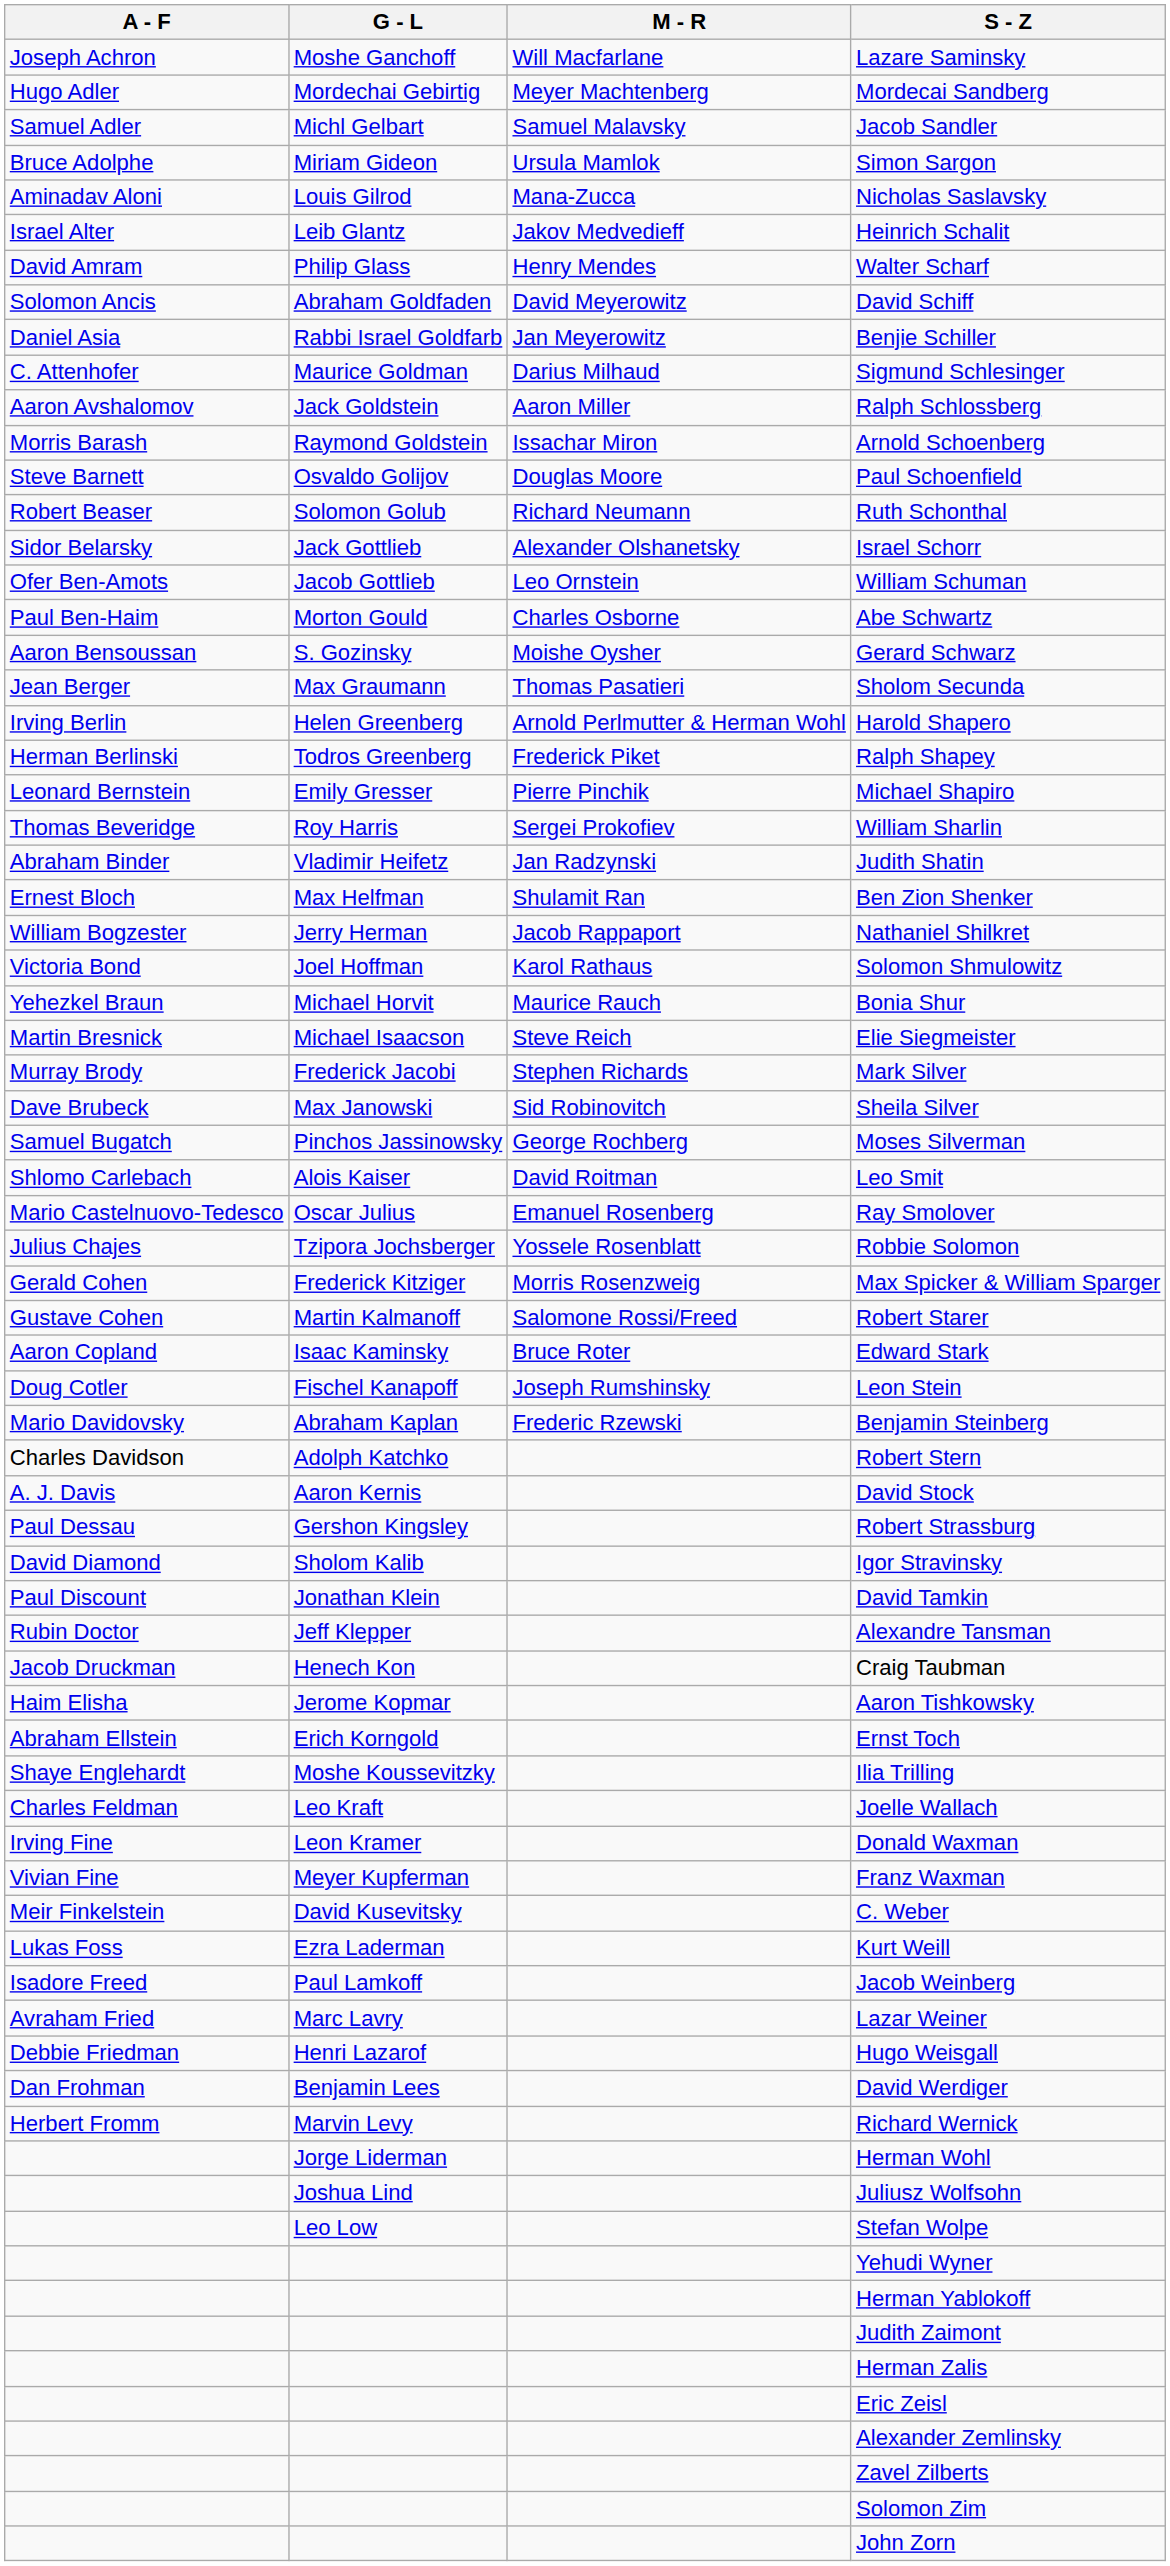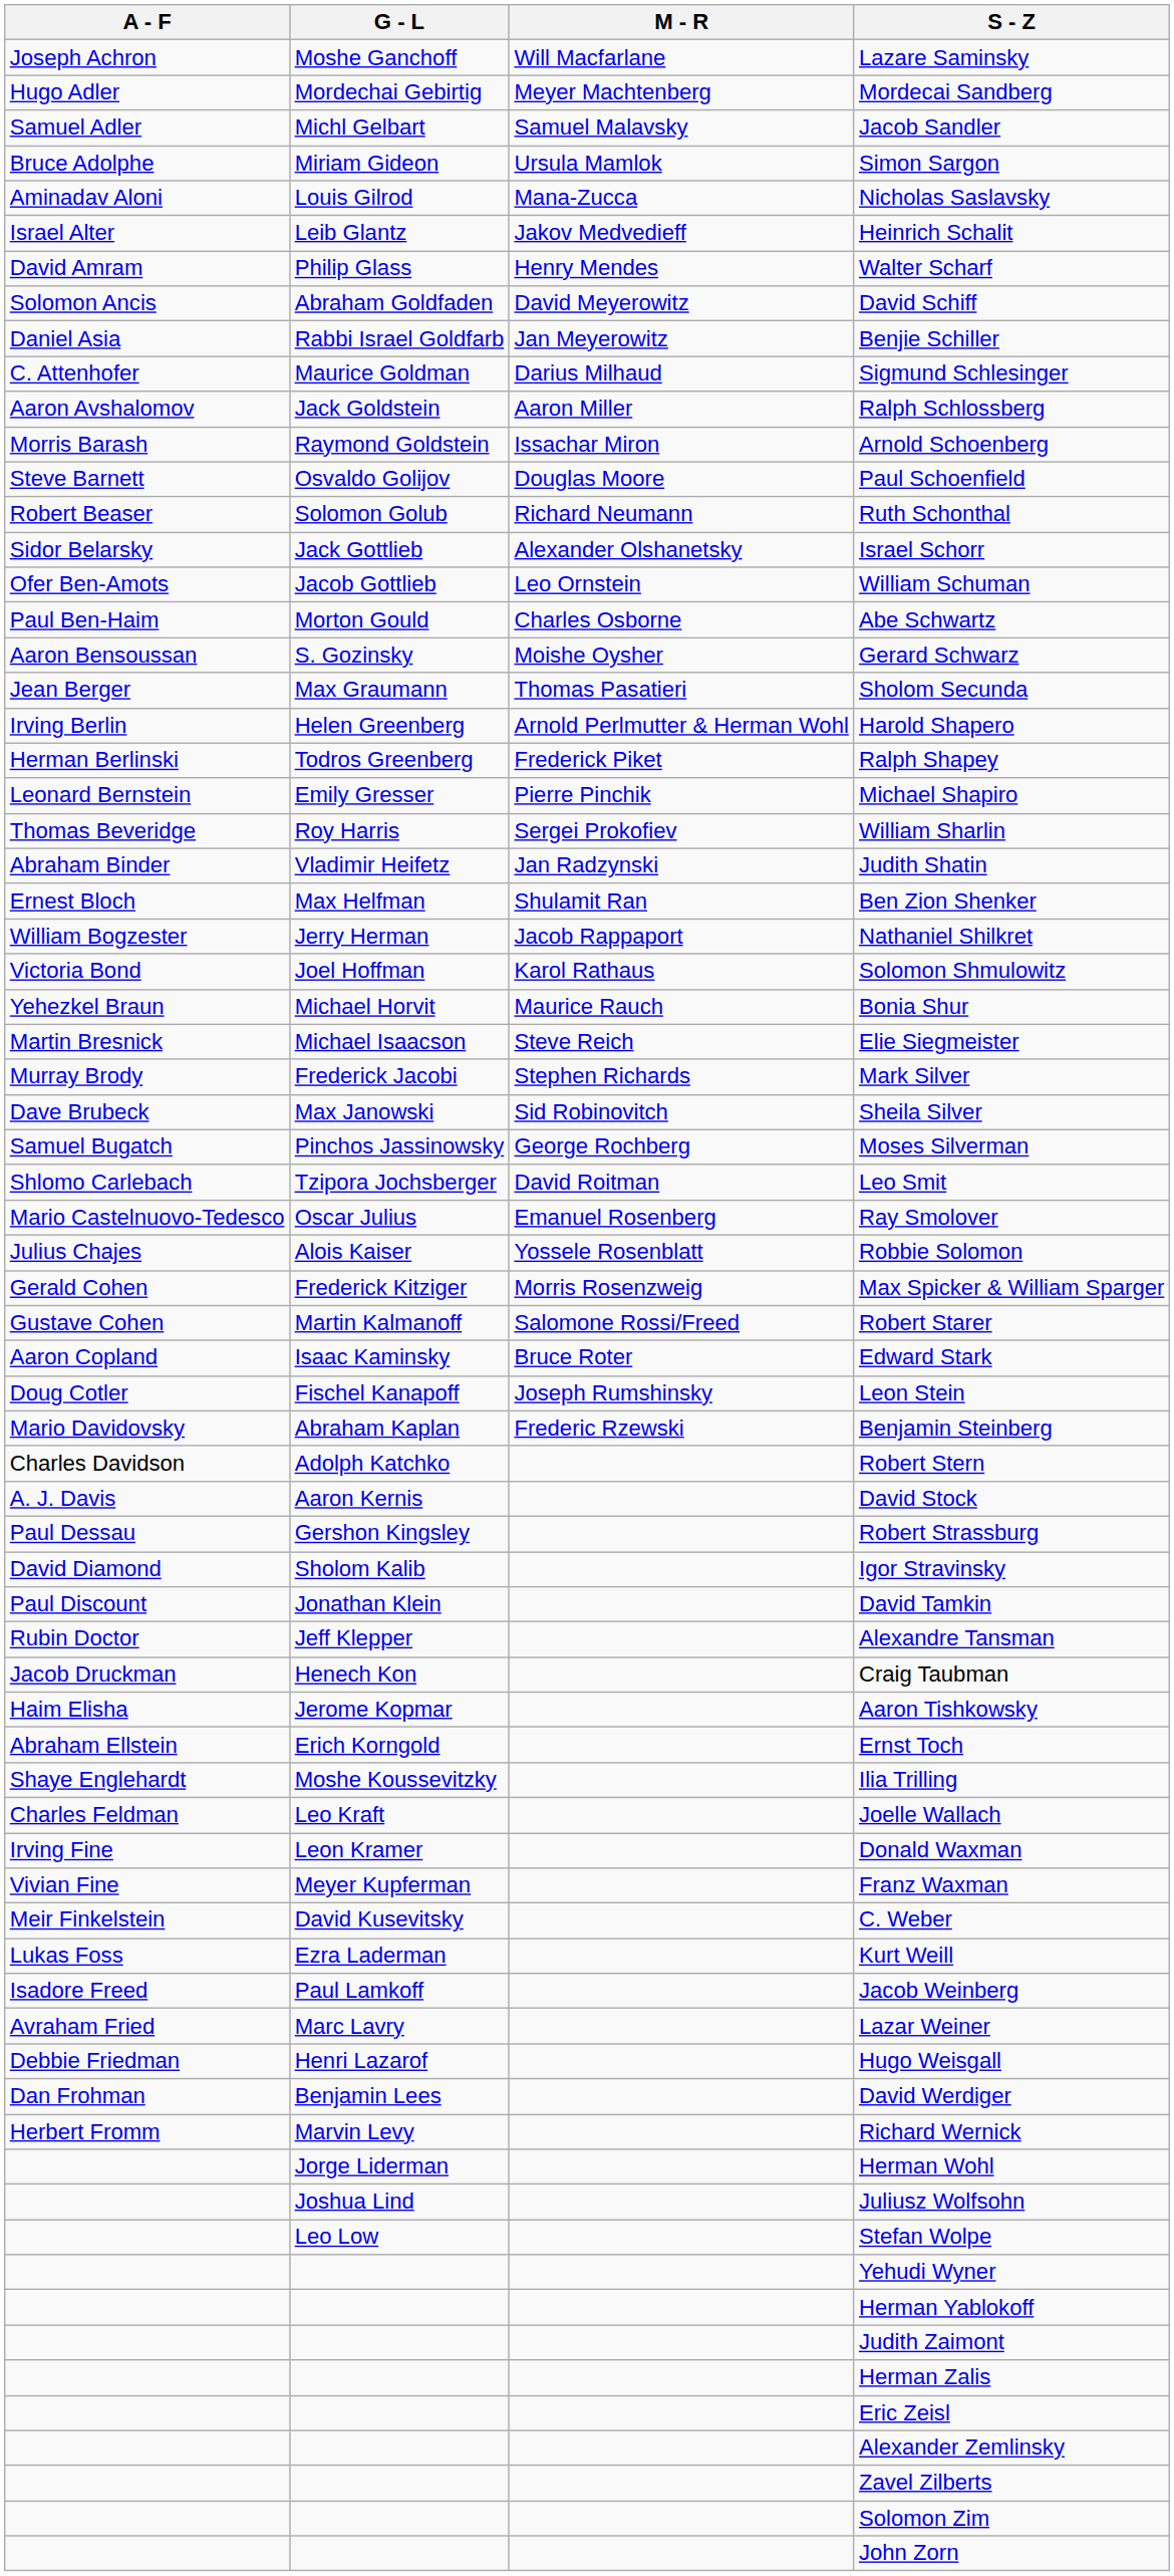 <table class="wikitable">
 <tr>
 <th>A - F</th>
 <th>G - L</th>
 <th>M - R</th>
 <th>S - Z</th>
 </tr>
 <tr>
 <td><a href='#'>Joseph Achron</a></td>
 <td><a href='#'>Moshe Ganchoff</a></td>
 <td><a href='#'>Will Macfarlane</a></td>
 <td><a href='#'>Lazare Saminsky</a></td>
 </tr>
 <tr>
 <td><a href='#'>Hugo Adler</a></td>
 <td><a href='#'>Mordechai Gebirtig</a></td>
 <td><a href='#'>Meyer Machtenberg</a></td>
 <td><a href='#'>Mordecai Sandberg</a></td>
 </tr>
 <tr>
 <td><a href='#'>Samuel Adler</a></td>
 <td><a href='#'>Michl Gelbart</a></td>
 <td><a href='#'>Samuel Malavsky</a></td>
 <td><a href='#'>Jacob Sandler</a></td>
 </tr>
 <tr>
 <td><a href='#'>Bruce Adolphe</a></td>
 <td><a href='#'>Miriam Gideon</a></td>
 <td><a href='#'>Ursula Mamlok</a></td>
 <td><a href='#'>Simon Sargon</a></td>
 </tr>
 <tr>
 <td><a href='#'>Aminadav Aloni</a></td>
 <td><a href='#'>Louis Gilrod</a></td>
 <td><a href='#'>Mana-Zucca</a></td>
 <td><a href='#'>Nicholas Saslavsky</a></td>
 </tr>
 <tr>
 <td><a href='#'>Israel Alter</a></td>
 <td><a href='#'>Leib Glantz</a></td>
 <td><a href='#'>Jakov Medvedieff</a></td>
 <td><a href='#'>Heinrich Schalit</a></td>
 </tr>
 <tr>
 <td><a href='#'>David Amram</a></td>
 <td><a href='#'>Philip Glass</a></td>
 <td><a href='#'>Henry Mendes</a></td>
 <td><a href='#'>Walter Scharf</a></td>
 </tr>
 <tr>
 <td><a href='#'>Solomon Ancis</a></td>
 <td><a href='#'>Abraham Goldfaden</a></td>
 <td><a href='#'>David Meyerowitz</a></td>
 <td><a href='#'>David Schiff</a></td>
 </tr>
 <tr>
 <td><a href='#'>Daniel Asia</a></td>
 <td><a href='#'>Rabbi Israel Goldfarb</a></td>
 <td><a href='#'>Jan Meyerowitz</a></td>
 <td><a href='#'>Benjie Schiller</a></td>
 </tr>
 <tr>
 <td><a href='#'>C. Attenhofer</a></td>
 <td><a href='#'>Maurice Goldman</a></td>
 <td><a href='#'>Darius Milhaud</a></td>
 <td><a href='#'>Sigmund Schlesinger</a></td>
 </tr>
 <tr>
 <td><a href='#'>Aaron Avshalomov</a></td>
 <td><a href='#'>Jack Goldstein</a></td>
 <td><a href='#'>Aaron Miller</a></td>
 <td><a href='#'>Ralph Schlossberg</a></td>
 </tr>
 <tr>
 <td><a href='#'>Morris Barash</a></td>
 <td><a href='#'>Raymond Goldstein</a></td>
 <td><a href='#'>Issachar Miron</a></td>
 <td><a href='#'>Arnold Schoenberg</a></td>
 </tr>
 <tr>
 <td><a href='#'>Steve Barnett</a></td>
 <td><a href='#'>Osvaldo Golijov</a></td>
 <td><a href='#'>Douglas Moore</a></td>
 <td><a href='#'>Paul Schoenfield</a></td>
 </tr>
 <tr>
 <td><a href='#'>Robert Beaser</a></td>
 <td><a href='#'>Solomon Golub</a></td>
 <td><a href='#'>Richard Neumann</a></td>
 <td><a href='#'>Ruth Schonthal</a></td>
 </tr>
 <tr>
 <td><a href='#'>Sidor Belarsky</a></td>
 <td><a href='#'>Jack Gottlieb</a></td>
 <td><a href='#'>Alexander Olshanetsky</a></td>
 <td><a href='#'>Israel Schorr</a></td>
 </tr>
 <tr>
 <td><a href='#'>Ofer Ben-Amots</a></td>
 <td><a href='#'>Jacob Gottlieb</a></td>
 <td><a href='#'>Leo Ornstein</a></td>
 <td><a href='#'>William Schuman</a></td>
 </tr>
 <tr>
 <td><a href='#'>Paul Ben-Haim</a></td>
 <td><a href='#'>Morton Gould</a></td>
 <td><a href='#'>Charles Osborne</a></td>
 <td><a href='#'>Abe Schwartz</a></td>
 </tr>
 <tr>
 <td><a href='#'>Aaron Bensoussan</a></td>
 <td><a href='#'>S. Gozinsky</a></td>
 <td><a href='#'>Moishe Oysher</a></td>
 <td><a href='#'>Gerard Schwarz</a></td>
 </tr>
 <tr>
 <td><a href='#'>Jean Berger</a></td>
 <td><a href='#'>Max Graumann</a></td>
 <td><a href='#'>Thomas Pasatieri</a></td>
 <td><a href='#'>Sholom Secunda</a></td>
 </tr>
 <tr>
 <td><a href='#'>Irving Berlin</a></td>
 <td><a href='#'>Helen Greenberg</a></td>
 <td><a href='#'>Arnold Perlmutter & Herman Wohl</a></td>
 <td><a href='#'>Harold Shapero</a></td>
 </tr>
 <tr>
 <td><a href='#'>Herman Berlinski</a></td>
 <td><a href='#'>Todros Greenberg</a></td>
 <td><a href='#'>Frederick Piket</a></td>
 <td><a href='#'>Ralph Shapey</a></td>
 </tr>
 <tr>
 <td><a href='#'>Leonard Bernstein</a></td>
 <td><a href='#'>Emily Gresser</a></td>
 <td><a href='#'>Pierre Pinchik</a></td>
 <td><a href='#'>Michael Shapiro</a></td>
 </tr>
 <tr>
 <td><a href='#'>Thomas Beveridge</a></td>
 <td><a href='#'>Roy Harris</a></td>
 <td><a href='#'>Sergei Prokofiev</a></td>
 <td><a href='#'>William Sharlin</a></td>
 </tr>
 <tr>
 <td><a href='#'>Abraham Binder</a></td>
 <td><a href='#'>Vladimir Heifetz</a></td>
 <td><a href='#'>Jan Radzynski</a></td>
 <td><a href='#'>Judith Shatin</a></td>
 </tr>
 <tr>
 <td><a href='#'>Ernest Bloch</a></td>
 <td><a href='#'>Max Helfman</a></td>
 <td><a href='#'>Shulamit Ran</a></td>
 <td><a href='#'>Ben Zion Shenker</a></td>
 </tr>
 <tr>
 <td><a href='#'>William Bogzester</a></td>
 <td><a href='#'>Jerry Herman</a></td>
 <td><a href='#'>Jacob Rappaport</a></td>
 <td><a href='#'>Nathaniel Shilkret</a></td>
 </tr>
 <tr>
 <td><a href='#'>Victoria Bond</a></td>
 <td><a href='#'>Joel Hoffman</a></td>
 <td><a href='#'>Karol Rathaus</a></td>
 <td><a href='#'>Solomon Shmulowitz</a></td>
 </tr>
 <tr>
 <td><a href='#'>Yehezkel Braun</a></td>
 <td><a href='#'>Michael Horvit</a></td>
 <td><a href='#'>Maurice Rauch</a></td>
 <td><a href='#'>Bonia Shur</a></td>
 </tr>
 <tr>
 <td><a href='#'>Martin Bresnick</a></td>
 <td><a href='#'>Michael Isaacson</a></td>
 <td><a href='#'>Steve Reich</a></td>
 <td><a href='#'>Elie Siegmeister</a></td>
 </tr>
 <tr>
 <td><a href='#'>Murray Brody</a></td>
 <td><a href='#'>Frederick Jacobi</a></td>
 <td><a href='#'>Stephen Richards</a></td>
 <td><a href='#'>Mark Silver</a></td>
 </tr>
 <tr>
 <td><a href='#'>Dave Brubeck</a></td>
 <td><a href='#'>Max Janowski</a></td>
 <td><a href='#'>Sid Robinovitch</a></td>
 <td><a href='#'>Sheila Silver</a></td>
 </tr>
 <tr>
 <td><a href='#'>Samuel Bugatch</a></td>
 <td><a href='#'>Pinchos Jassinowsky</a></td>
 <td><a href='#'>George Rochberg</a></td>
 <td><a href='#'>Moses Silverman</a></td>
 </tr>
 <tr>
 <td><a href='#'>Shlomo Carlebach</a></td>
-<td><a href='#'>Alois Kaiser</a></td>
+<td><a href='#'>Tzipora Jochsberger</a></td>
 <td><a href='#'>David Roitman</a></td>
 <td><a href='#'>Leo Smit</a></td>
 </tr>
 <tr>
 <td><a href='#'>Mario Castelnuovo-Tedesco</a></td>
 <td><a href='#'>Oscar Julius</a></td>
 <td><a href='#'>Emanuel Rosenberg</a></td>
 <td><a href='#'>Ray Smolover</a></td>
 </tr>
 <tr>
 <td><a href='#'>Julius Chajes</a></td>
-<td><a href='#'>Tzipora Jochsberger</a></td>
+<td><a href='#'>Alois Kaiser</a></td>
 <td><a href='#'>Yossele Rosenblatt</a></td>
 <td><a href='#'>Robbie Solomon</a></td>
 </tr>
 <tr>
 <td><a href='#'>Gerald Cohen</a></td>
 <td><a href='#'>Frederick Kitziger</a></td>
 <td><a href='#'>Morris Rosenzweig</a></td>
 <td><a href='#'>Max Spicker & William Sparger</a></td>
 </tr>
 <tr>
 <td><a href='#'>Gustave Cohen</a></td>
 <td><a href='#'>Martin Kalmanoff</a></td>
 <td><a href='#'>Salomone Rossi/Freed</a></td>
 <td><a href='#'>Robert Starer</a></td>
 </tr>
 <tr>
 <td><a href='#'>Aaron Copland</a></td>
 <td><a href='#'>Isaac Kaminsky</a></td>
 <td><a href='#'>Bruce Roter</a></td>
 <td><a href='#'>Edward Stark</a></td>
 </tr>
 <tr>
 <td><a href='#'>Doug Cotler</a></td>
 <td><a href='#'>Fischel Kanapoff</a></td>
 <td><a href='#'>Joseph Rumshinsky</a></td>
 <td><a href='#'>Leon Stein</a></td>
 </tr>
 <tr>
 <td><a href='#'>Mario Davidovsky</a></td>
 <td><a href='#'>Abraham Kaplan</a></td>
 <td><a href='#'>Frederic Rzewski</a></td>
 <td><a href='#'>Benjamin Steinberg</a></td>
 </tr>
 <tr>
 <td>Charles Davidson</td>
 <td><a href='#'>Adolph Katchko</a></td>
 <td></td>
 <td><a href='#'>Robert Stern</a></td>
 </tr>
 <tr>
 <td><a href='#'>A. J. Davis</a></td>
 <td><a href='#'>Aaron Kernis</a></td>
 <td></td>
 <td><a href='#'>David Stock</a></td>
 </tr>
 <tr>
 <td><a href='#'>Paul Dessau</a></td>
 <td><a href='#'>Gershon Kingsley</a></td>
 <td></td>
 <td><a href='#'>Robert Strassburg</a></td>
 </tr>
 <tr>
 <td><a href='#'>David Diamond</a></td>
 <td><a href='#'>Sholom Kalib</a></td>
 <td></td>
 <td><a href='#'>Igor Stravinsky</a></td>
 </tr>
 <tr>
 <td><a href='#'>Paul Discount</a></td>
 <td><a href='#'>Jonathan Klein</a></td>
 <td></td>
 <td><a href='#'>David Tamkin</a></td>
 </tr>
 <tr>
 <td><a href='#'>Rubin Doctor</a></td>
 <td><a href='#'>Jeff Klepper</a></td>
 <td></td>
 <td><a href='#'>Alexandre Tansman</a></td>
 </tr>
 <tr>
 <td><a href='#'>Jacob Druckman</a></td>
 <td><a href='#'>Henech Kon</a></td>
 <td></td>
 <td>Craig Taubman</td>
 </tr>
 <tr>
 <td><a href='#'>Haim Elisha</a></td>
 <td><a href='#'>Jerome Kopmar</a></td>
 <td></td>
 <td><a href='#'>Aaron Tishkowsky</a></td>
 </tr>
 <tr>
 <td><a href='#'>Abraham Ellstein</a></td>
 <td><a href='#'>Erich Korngold</a></td>
 <td></td>
 <td><a href='#'>Ernst Toch</a></td>
 </tr>
 <tr>
 <td><a href='#'>Shaye Englehardt</a></td>
 <td><a href='#'>Moshe Koussevitzky</a></td>
 <td></td>
 <td><a href='#'>Ilia Trilling</a></td>
 </tr>
 <tr>
 <td><a href='#'>Charles Feldman</a></td>
 <td><a href='#'>Leo Kraft</a></td>
 <td></td>
 <td><a href='#'>Joelle Wallach</a></td>
 </tr>
 <tr>
 <td><a href='#'>Irving Fine</a></td>
 <td><a href='#'>Leon Kramer</a></td>
 <td></td>
 <td><a href='#'>Donald Waxman</a></td>
 </tr>
 <tr>
 <td><a href='#'>Vivian Fine</a></td>
 <td><a href='#'>Meyer Kupferman</a></td>
 <td></td>
 <td><a href='#'>Franz Waxman</a></td>
 </tr>
 <tr>
 <td><a href='#'>Meir Finkelstein</a></td>
 <td><a href='#'>David Kusevitsky</a></td>
 <td></td>
 <td><a href='#'>C. Weber</a></td>
 </tr>
 <tr>
 <td><a href='#'>Lukas Foss</a></td>
 <td><a href='#'>Ezra Laderman</a></td>
 <td></td>
 <td><a href='#'>Kurt Weill</a></td>
 </tr>
 <tr>
 <td><a href='#'>Isadore Freed</a></td>
 <td><a href='#'>Paul Lamkoff</a></td>
 <td></td>
 <td><a href='#'>Jacob Weinberg</a></td>
 </tr>
 <tr>
 <td><a href='#'>Avraham Fried</a></td>
 <td><a href='#'>Marc Lavry</a></td>
 <td></td>
 <td><a href='#'>Lazar Weiner</a></td>
 </tr>
 <tr>
 <td><a href='#'>Debbie Friedman</a></td>
 <td><a href='#'>Henri Lazarof</a></td>
 <td></td>
 <td><a href='#'>Hugo Weisgall</a></td>
 </tr>
 <tr>
 <td><a href='#'>Dan Frohman</a></td>
 <td><a href='#'>Benjamin Lees</a></td>
 <td></td>
 <td><a href='#'>David Werdiger</a></td>
 </tr>
 <tr>
 <td><a href='#'>Herbert Fromm</a></td>
 <td><a href='#'>Marvin Levy</a></td>
 <td></td>
 <td><a href='#'>Richard Wernick</a></td>
 </tr>
 <tr>
 <td></td>
 <td><a href='#'>Jorge Liderman</a></td>
 <td></td>
 <td><a href='#'>Herman Wohl</a></td>
 </tr>
 <tr>
 <td></td>
 <td><a href='#'>Joshua Lind</a></td>
 <td></td>
 <td><a href='#'>Juliusz Wolfsohn</a></td>
 </tr>
 <tr>
 <td></td>
 <td><a href='#'>Leo Low</a></td>
 <td></td>
 <td><a href='#'>Stefan Wolpe</a></td>
 </tr>
 <tr>
 <td></td>
 <td></td>
 <td></td>
 <td><a href='#'>Yehudi Wyner</a></td>
 </tr>
 <tr>
 <td></td>
 <td></td>
 <td></td>
 <td><a href='#'>Herman Yablokoff</a></td>
 </tr>
 <tr>
 <td></td>
 <td></td>
 <td></td>
 <td><a href='#'>Judith Zaimont</a></td>
 </tr>
 <tr>
 <td></td>
 <td></td>
 <td></td>
 <td><a href='#'>Herman Zalis</a></td>
 </tr>
 <tr>
 <td></td>
 <td></td>
 <td></td>
 <td><a href='#'>Eric Zeisl</a></td>
 </tr>
 <tr>
 <td></td>
 <td></td>
 <td></td>
 <td><a href='#'>Alexander Zemlinsky</a></td>
 </tr>
 <tr>
 <td></td>
 <td></td>
 <td></td>
 <td><a href='#'>Zavel Zilberts</a></td>
 </tr>
 <tr>
 <td></td>
 <td></td>
 <td></td>
 <td><a href='#'>Solomon Zim</a></td>
 </tr>
 <tr>
 <td></td>
 <td></td>
 <td></td>
 <td><a href='#'>John Zorn</a></td>
 </tr>
 </table>
